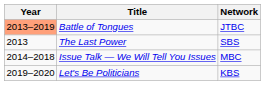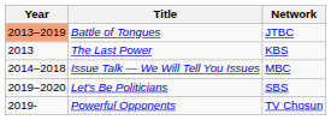 <table class="wikitable">
 <tr>
 <th>Year</th>
 <th>Title</th>
 <th>Network</th>
 </tr>
 <tr>
 <td style="background: lightsalmon;">2013–2019</td>
 <td><em><a href='#'>Battle of Tongues</a></em></td>
 <td><a href='#'>JTBC</a></td>
 </tr>
 <tr>
 <td>2013</td>
 <td><em><a href='#'>The Last Power</a></em></td>
-<td><a href='#'>SBS</a></td>
+<td><a href='#'>KBS</a></td>
 </tr>
 <tr>
 <td>2014–2018</td>
 <td><em><a href='#'>Issue Talk — We Will Tell You Issues</a></em></td>
 <td><a href='#'>MBC</a></td>
 </tr>
 <tr>
 <td>2019–2020</td>
 <td><em><a href='#'>Let's Be Politicians</a></em></td>
-<td><a href='#'>KBS</a></td>
+<td><a href='#'>SBS</a></td>
+</tr>
+<tr>
+<td>2019-</td>
+<td><em><a href='#'>Powerful Opponents</a></em></td>
+<td><a href='#'>TV Chosun</a></td>
 </tr>
 </table>
